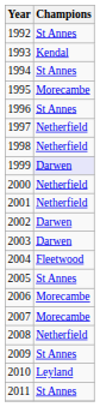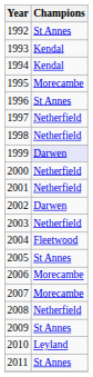 <table class="wikitable" style="font-size:85%">
 <tr>
 <th>Year</th>
 <th>Champions</th>
 </tr>
 <tr>
 <td>1992</td>
 <td><a href='#'>St Annes</a></td>
 </tr>
 <tr>
 <td>1993</td>
 <td><a href='#'>Kendal</a></td>
 </tr>
 <tr>
 <td>1994</td>
-<td><a href='#'>St Annes</a></td>
+<td><a href='#'>Kendal</a></td>
 </tr>
 <tr>
 <td>1995</td>
 <td><a href='#'>Morecambe</a></td>
 </tr>
 <tr>
 <td>1996</td>
 <td><a href='#'>St Annes</a></td>
 </tr>
 <tr>
 <td>1997</td>
 <td><a href='#'>Netherfield</a></td>
 </tr>
 <tr>
 <td>1998</td>
 <td><a href='#'>Netherfield</a></td>
 </tr>
 <tr>
 <td>1999</td>
 <td style="background: lavender;"><a href='#'>Darwen</a></td>
 </tr>
 <tr>
 <td>2000</td>
 <td><a href='#'>Netherfield</a></td>
 </tr>
 <tr>
 <td>2001</td>
 <td><a href='#'>Netherfield</a></td>
 </tr>
 <tr>
 <td>2002</td>
 <td><a href='#'>Darwen</a></td>
 </tr>
 <tr>
 <td>2003</td>
-<td><a href='#'>Darwen</a></td>
+<td><a href='#'>Netherfield</a></td>
 </tr>
 <tr>
 <td>2004</td>
 <td><a href='#'>Fleetwood</a></td>
 </tr>
 <tr>
 <td>2005</td>
 <td><a href='#'>St Annes</a></td>
 </tr>
 <tr>
 <td>2006</td>
 <td><a href='#'>Morecambe</a></td>
 </tr>
 <tr>
 <td>2007</td>
 <td><a href='#'>Morecambe</a></td>
 </tr>
 <tr>
 <td>2008</td>
 <td><a href='#'>Netherfield</a></td>
 </tr>
 <tr>
 <td>2009</td>
 <td><a href='#'>St Annes</a></td>
 </tr>
 <tr>
 <td>2010</td>
 <td><a href='#'>Leyland</a></td>
 </tr>
 <tr>
 <td>2011</td>
 <td><a href='#'>St Annes</a></td>
 </tr>
 <tr>
 </tr>
 </table>
